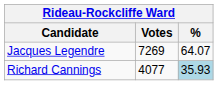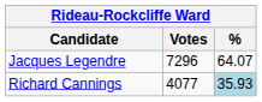 <table class="wikitable">
 <tr>
 <th colspan="3"><a href='#'>Rideau-Rockcliffe Ward</a></th>
 </tr>
 <tr>
 <th style="width: 170px">Candidate</th>
 <th style="width: 50px">Votes</th>
 <th style="width: 40px">%</th>
 </tr>
 <tr>
 <td><a href='#'>Jacques Legendre</a></td>
-<td>7269</td>
+<td>7296</td>
 <td>64.07</td>
 </tr>
 <tr>
 <td><a href='#'>Richard Cannings</a></td>
 <td>4077</td>
 <td style="background: lightblue;">35.93</td>
 </tr>
 </table>
